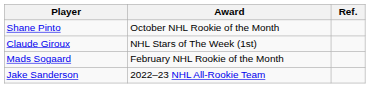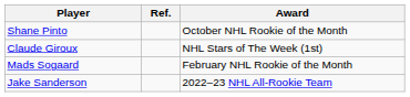 <table class="wikitable">
 <tr>
 <th style="width:12em">Player</th>
+<th style="width:3em">Ref.</th>
 <th style="width:20em">Award</th>
-<th style="width:3em">Ref.</th>
 </tr>
 <tr>
 <td><a href='#'>Shane Pinto</a></td>
+<td style="text-align:center"></td>
 <td>October NHL Rookie of the Month</td>
-<td style="text-align:center"></td>
 </tr>
 <tr>
 <td><a href='#'>Claude Giroux</a></td>
+<td style="text-align:center"></td>
 <td>NHL Stars of The Week (1st)</td>
-<td style="text-align:center"></td>
 </tr>
 <tr>
 <td><a href='#'>Mads Sogaard</a></td>
+<td style="text-align:center"></td>
 <td>February NHL Rookie of the Month</td>
-<td style="text-align:center"></td>
 </tr>
 <tr>
 <td><a href='#'>Jake Sanderson</a></td>
+<td style="text-align:center"></td>
 <td>2022–23 <a href='#'>NHL All-Rookie Team</a></td>
-<td style="text-align:center"></td>
 </tr>
 </table>
